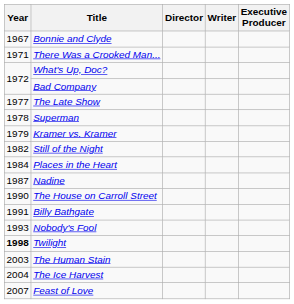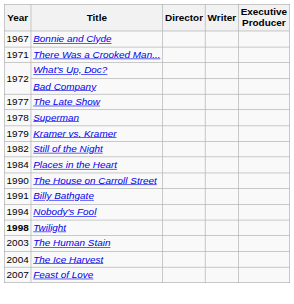 <table class="wikitable">
 <tr>
 <th>Year</th>
 <th>Title</th>
 <th>Director</th>
 <th>Writer</th>
 <th>Executive<br>Producer</th>
 </tr>
 <tr>
 <td>1967</td>
 <td><em><a href='#'>Bonnie and Clyde</a></em></td>
 <td></td>
 <td></td>
 <td></td>
 </tr>
 <tr>
 <td>1971</td>
 <td><em><a href='#'>There Was a Crooked Man...</a></em></td>
 <td></td>
 <td></td>
 <td></td>
 </tr>
 <tr>
 <td rowspan=2>1972</td>
 <td><em><a href='#'>What's Up, Doc?</a></em></td>
 <td></td>
 <td></td>
 <td></td>
 </tr>
 <tr>
 <td><em><a href='#'>Bad Company</a></em></td>
 <td></td>
 <td></td>
 <td></td>
 </tr>
 <tr>
 <td>1977</td>
 <td><em><a href='#'>The Late Show</a></em></td>
 <td></td>
 <td></td>
 <td></td>
 </tr>
 <tr>
 <td>1978</td>
 <td><em><a href='#'>Superman</a></em></td>
 <td></td>
 <td></td>
 <td></td>
 </tr>
 <tr>
 <td>1979</td>
 <td><em><a href='#'>Kramer vs. Kramer</a></em></td>
 <td></td>
 <td></td>
 <td></td>
 </tr>
 <tr>
 <td>1982</td>
 <td><em><a href='#'>Still of the Night</a></em></td>
 <td></td>
 <td></td>
 <td></td>
 </tr>
 <tr>
 <td>1984</td>
 <td><em><a href='#'>Places in the Heart</a></em></td>
 <td></td>
 <td></td>
 <td></td>
 </tr>
 <tr>
-<td>1987</td>
-<td><em><a href='#'>Nadine</a></em></td>
-<td></td>
-<td></td>
-<td></td>
-</tr>
-<tr>
 <td>1990</td>
 <td><em><a href='#'>The House on Carroll Street</a></em></td>
 <td></td>
 <td></td>
 <td></td>
 </tr>
 <tr>
 <td>1991</td>
 <td><em><a href='#'>Billy Bathgate</a></em></td>
 <td></td>
 <td></td>
 <td></td>
 </tr>
 <tr>
-<td>1993</td>
+<td>1994</td>
 <td><em><a href='#'>Nobody's Fool</a></em></td>
 <td></td>
 <td></td>
 <td></td>
 </tr>
 <tr>
 <td><strong>1998</strong></td>
 <td><em><a href='#'>Twilight</a></em></td>
 <td></td>
 <td></td>
 <td></td>
 </tr>
 <tr>
 <td>2003</td>
 <td><em><a href='#'>The Human Stain</a></em></td>
 <td></td>
 <td></td>
 <td></td>
 </tr>
 <tr>
 <td>2004</td>
 <td><em><a href='#'>The Ice Harvest</a></em></td>
 <td></td>
 <td></td>
 <td></td>
 </tr>
 <tr>
 <td>2007</td>
 <td><em><a href='#'>Feast of Love</a></em></td>
 <td></td>
 <td></td>
 <td></td>
 </tr>
 </table>
